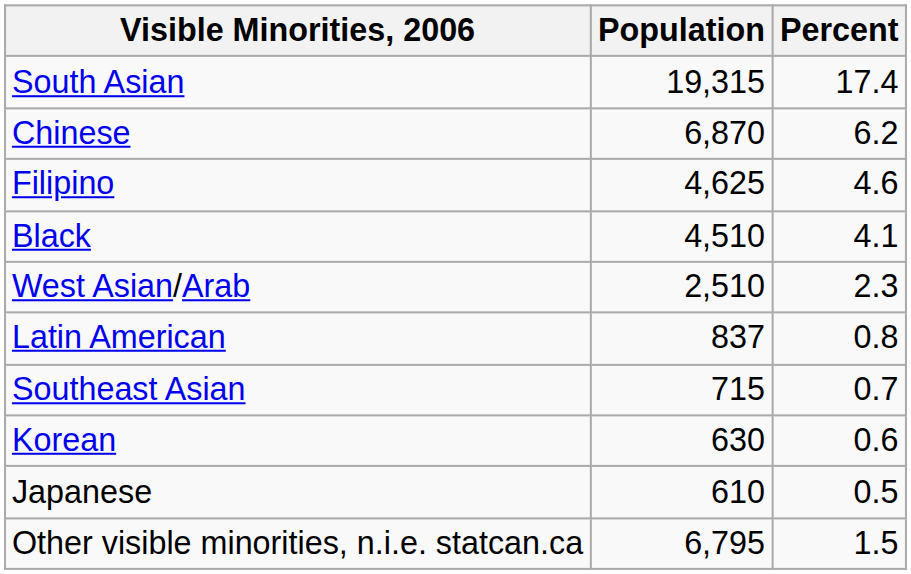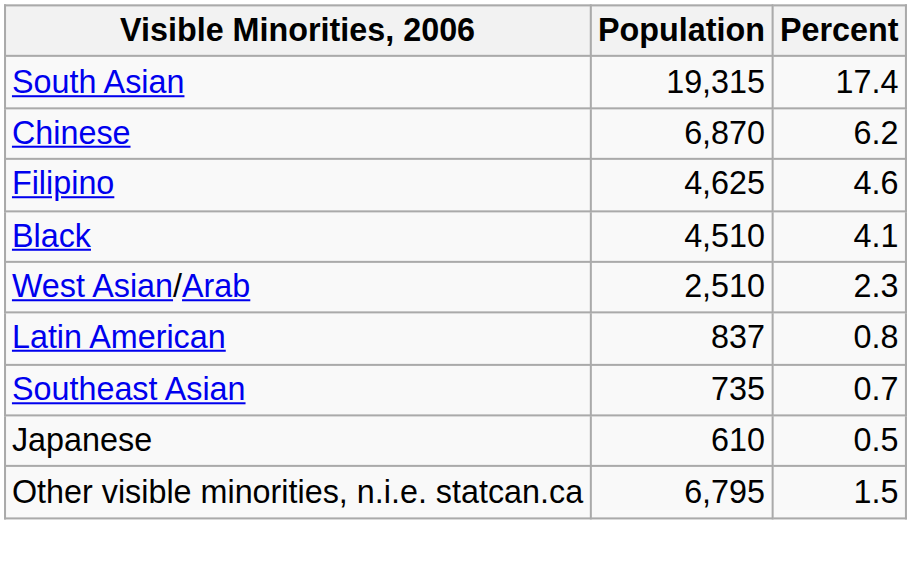 <table class="wikitable" align="right">
 <tr bgcolor="#CCCCCC">
 <th>Visible Minorities, 2006 </th>
 <th>Population</th>
 <th>Percent</th>
 </tr>
 <tr>
 <td><a href='#'>South Asian</a></td>
 <td align="right">19,315</td>
 <td align="right">17.4</td>
 </tr>
 <tr>
 <td><a href='#'>Chinese</a></td>
 <td align="right">6,870</td>
 <td align="right">6.2</td>
 </tr>
 <tr>
 <td><a href='#'>Filipino</a></td>
 <td align="right">4,625</td>
 <td align="right">4.6</td>
 </tr>
 <tr>
 <td><a href='#'>Black</a></td>
 <td align="right">4,510</td>
 <td align="right">4.1</td>
 </tr>
 <tr>
 <td><a href='#'>West Asian</a>/<a href='#'>Arab</a></td>
 <td align="right">2,510</td>
 <td align="right">2.3</td>
 </tr>
 <tr>
 <td><a href='#'>Latin American</a></td>
 <td align="right">837</td>
 <td align="right">0.8</td>
 </tr>
 <tr>
 <td><a href='#'>Southeast Asian</a></td>
-<td align="right">715</td>
+<td align="right">735</td>
 <td align="right">0.7</td>
-</tr>
-<tr>
-<td><a href='#'>Korean</a></td>
-<td align="right">630</td>
-<td align="right">0.6</td>
 </tr>
 <tr>
 <td>Japanese</td>
 <td align="right">610</td>
 <td align="right">0.5</td>
 </tr>
 <tr>
 <td>Other visible minorities, n.i.e. statcan.ca </td>
 <td align="right">6,795</td>
 <td align="right">1.5</td>
 </tr>
 </table>
